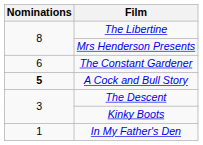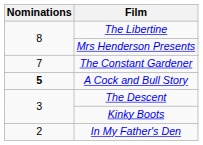 <table class="wikitable plainrowheaders" style="text-align:center;">
 <tr>
 <th scope="col" style="width:55px;">Nominations</th>
 <th scope="col" style="text-align:center;">Film</th>
 </tr>
 <tr>
 <td rowspan="2">8</td>
 <td><a href='#'><em>The Libertine</em></a></td>
 </tr>
 <tr>
 <td><em><a href='#'>Mrs Henderson Presents</a></em></td>
 </tr>
 <tr>
-<td>6</td>
+<td>7</td>
 <td><em><a href='#'>The Constant Gardener</a></em></td>
 </tr>
 <tr>
 <td><strong>5</strong></td>
 <td><em><a href='#'>A Cock and Bull Story</a></em></td>
 </tr>
 <tr>
 <td rowspan="2">3</td>
 <td><em><a href='#'>The Descent</a></em></td>
 </tr>
 <tr>
 <td><em><a href='#'>Kinky Boots</a></em></td>
 </tr>
 <tr>
-<td>1</td>
+<td>2</td>
 <td><em><a href='#'>In My Father's Den</a></em></td>
 </tr>
 </table>
